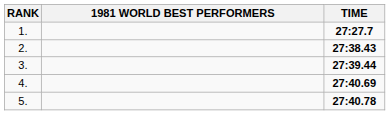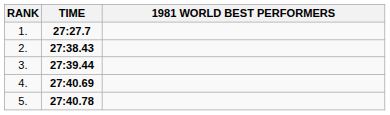 <table class="wikitable" style="border-collapse: collapse; font-size: 90%;">
 <tr>
 <th>RANK</th>
+<th align="center" style="width: 5em">TIME</th>
 <th align="center" style="width: 25em">1981 WORLD BEST PERFORMERS</th>
-<th align="center" style="width: 5em">TIME</th>
 </tr>
 <tr>
 <td align="center">1.</td>
+<td align="center"><strong>27:27.7</strong></td>
 <td></td>
-<td align="center"><strong>27:27.7</strong></td>
 </tr>
 <tr>
 <td align="center">2.</td>
+<td align="center"><strong>27:38.43</strong></td>
 <td></td>
-<td align="center"><strong>27:38.43</strong></td>
 </tr>
 <tr>
 <td align="center">3.</td>
+<td align="center"><strong>27:39.44</strong></td>
 <td></td>
-<td align="center"><strong>27:39.44</strong></td>
 </tr>
 <tr>
 <td align="center">4.</td>
+<td align="center"><strong>27:40.69</strong></td>
 <td></td>
-<td align="center"><strong>27:40.69</strong></td>
 </tr>
 <tr>
 <td align="center">5.</td>
+<td align="center"><strong>27:40.78</strong></td>
 <td></td>
-<td align="center"><strong>27:40.78</strong></td>
 </tr>
 </table>
